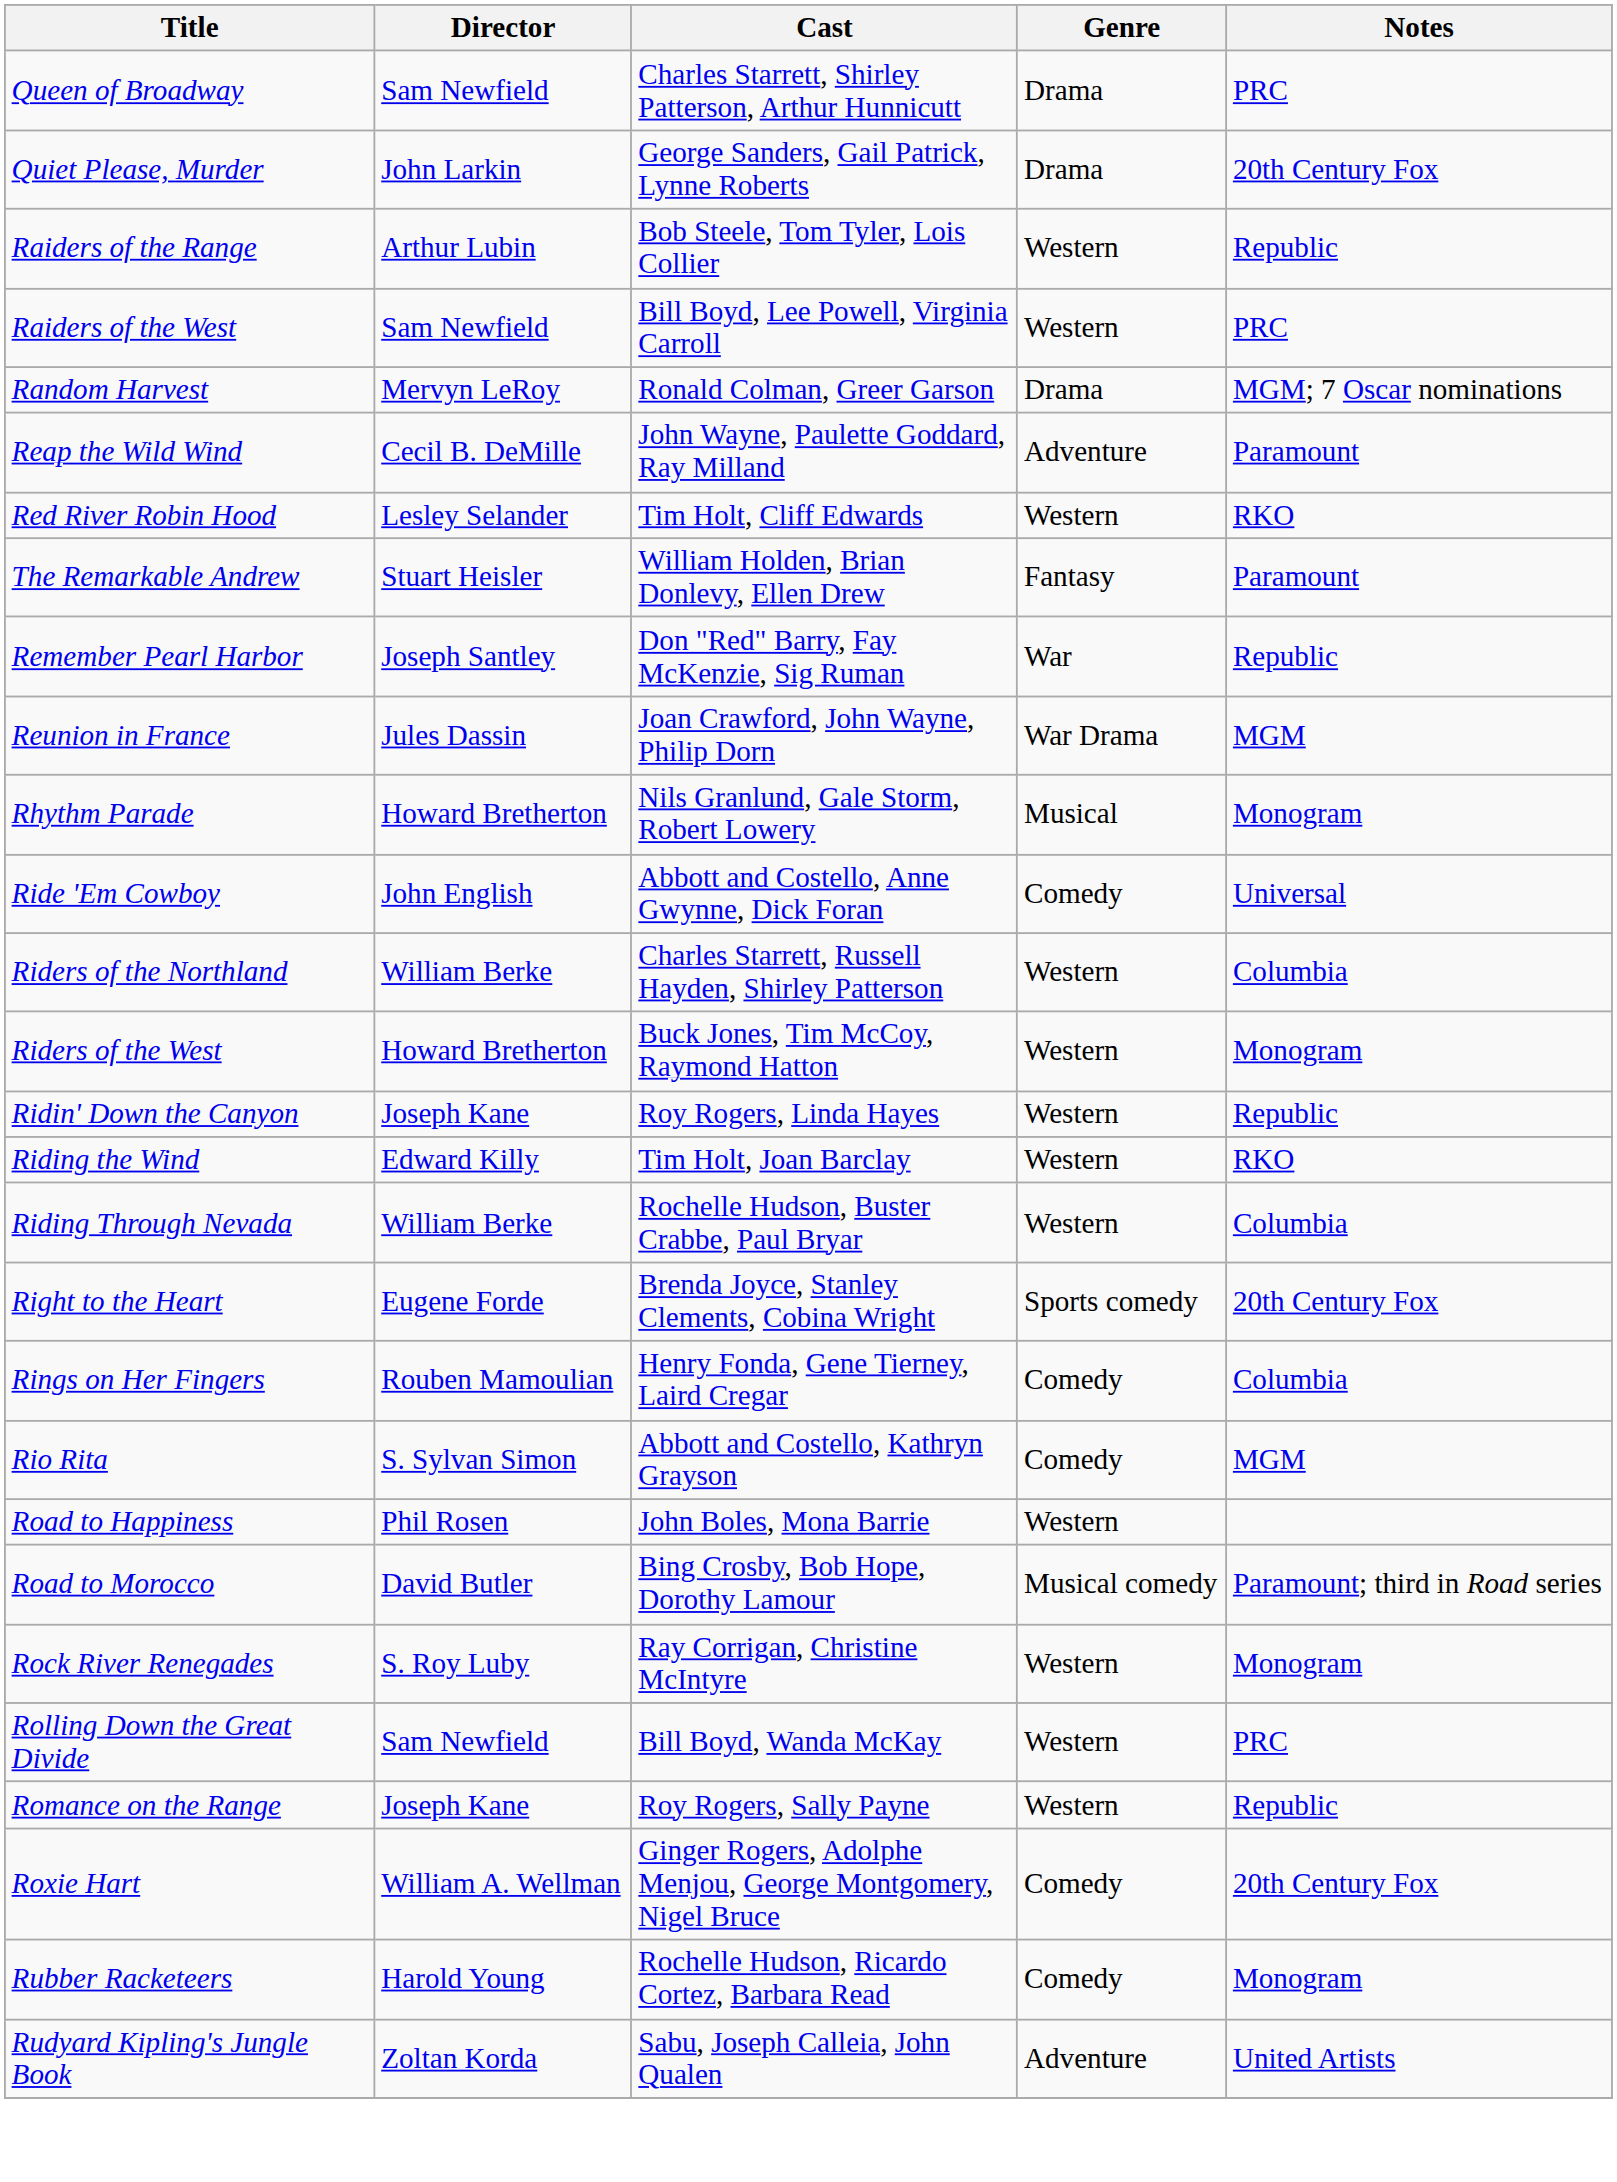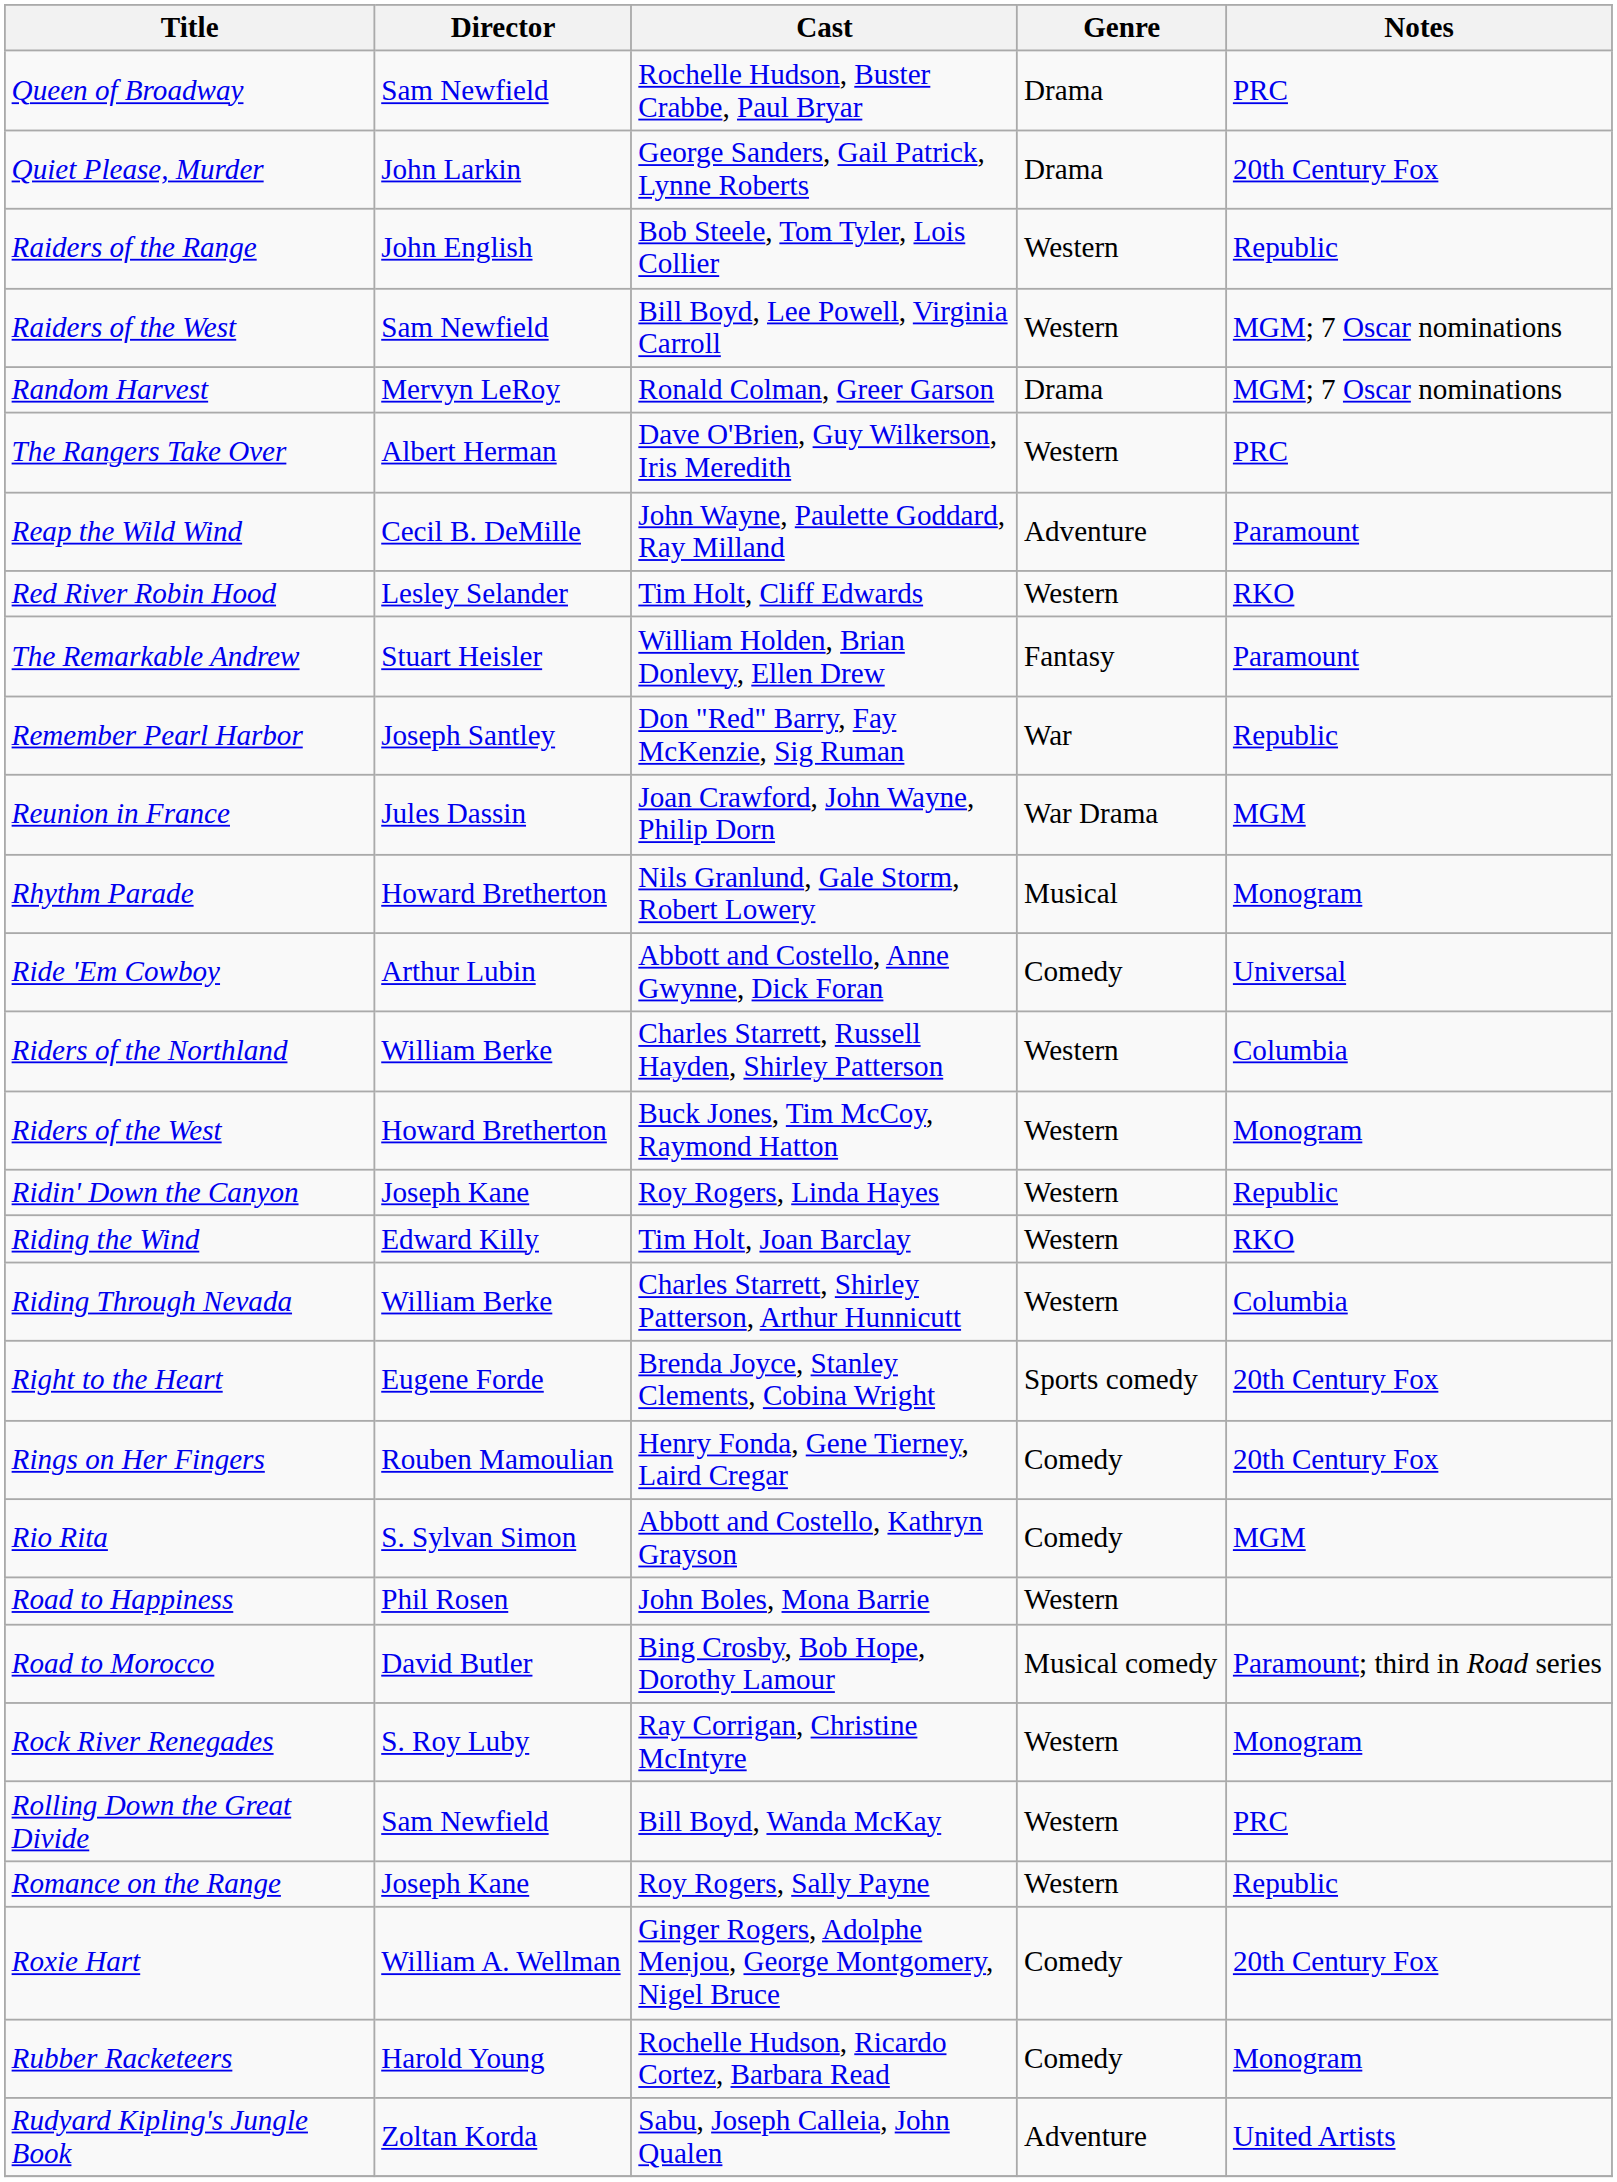 <table class="wikitable" style="width:100%;">
 <tr>
 <th style="width:23%;">Title</th>
 <th style="width:16%;">Director</th>
 <th style="width:24%;">Cast</th>
 <th style="width:13%;">Genre</th>
 <th style="width:24%;">Notes</th>
 </tr>
 <tr>
 <td><em><a href='#'>Queen of Broadway</a></em></td>
 <td><a href='#'>Sam Newfield</a></td>
-<td><a href='#'>Charles Starrett</a>, <a href='#'>Shirley Patterson</a>, <a href='#'>Arthur Hunnicutt</a></td>
+<td><a href='#'>Rochelle Hudson</a>, <a href='#'>Buster Crabbe</a>, <a href='#'>Paul Bryar</a></td>
 <td>Drama</td>
 <td><a href='#'>PRC</a></td>
 </tr>
 <tr>
 <td><em><a href='#'>Quiet Please, Murder</a></em></td>
 <td><a href='#'>John Larkin</a></td>
 <td><a href='#'>George Sanders</a>, <a href='#'>Gail Patrick</a>, <a href='#'>Lynne Roberts</a></td>
 <td>Drama</td>
 <td><a href='#'>20th Century Fox</a></td>
 </tr>
 <tr>
 <td><em><a href='#'>Raiders of the Range</a></em></td>
-<td><a href='#'>Arthur Lubin</a></td>
+<td><a href='#'>John English</a></td>
 <td><a href='#'>Bob Steele</a>, <a href='#'>Tom Tyler</a>, <a href='#'>Lois Collier</a></td>
 <td>Western</td>
 <td><a href='#'>Republic</a></td>
 </tr>
 <tr>
 <td><em><a href='#'>Raiders of the West</a></em></td>
 <td><a href='#'>Sam Newfield</a></td>
 <td><a href='#'>Bill Boyd</a>, <a href='#'>Lee Powell</a>, <a href='#'>Virginia Carroll</a></td>
 <td>Western</td>
-<td><a href='#'>PRC</a></td>
+<td><a href='#'>MGM</a>; 7 <a href='#'>Oscar</a> nominations</td>
 </tr>
 <tr>
 <td><em><a href='#'>Random Harvest</a></em></td>
 <td><a href='#'>Mervyn LeRoy</a></td>
 <td><a href='#'>Ronald Colman</a>, <a href='#'>Greer Garson</a></td>
 <td>Drama</td>
 <td><a href='#'>MGM</a>; 7 <a href='#'>Oscar</a> nominations</td>
+</tr>
+<tr>
+<td><em><a href='#'>The Rangers Take Over</a></em></td>
+<td><a href='#'>Albert Herman</a></td>
+<td><a href='#'>Dave O'Brien</a>, <a href='#'>Guy Wilkerson</a>, <a href='#'>Iris Meredith</a></td>
+<td>Western</td>
+<td><a href='#'>PRC</a></td>
 </tr>
 <tr>
 <td><em><a href='#'>Reap the Wild Wind</a></em></td>
 <td><a href='#'>Cecil B. DeMille</a></td>
 <td><a href='#'>John Wayne</a>, <a href='#'>Paulette Goddard</a>, <a href='#'>Ray Milland</a></td>
 <td>Adventure</td>
 <td><a href='#'>Paramount</a></td>
 </tr>
 <tr>
 <td><em><a href='#'>Red River Robin Hood</a></em></td>
 <td><a href='#'>Lesley Selander</a></td>
 <td><a href='#'>Tim Holt</a>, <a href='#'>Cliff Edwards</a></td>
 <td>Western</td>
 <td><a href='#'>RKO</a></td>
 </tr>
 <tr>
 <td><em><a href='#'>The Remarkable Andrew</a></em></td>
 <td><a href='#'>Stuart Heisler</a></td>
 <td><a href='#'>William Holden</a>, <a href='#'>Brian Donlevy</a>, <a href='#'>Ellen Drew</a></td>
 <td>Fantasy</td>
 <td><a href='#'>Paramount</a></td>
 </tr>
 <tr>
 <td><em><a href='#'>Remember Pearl Harbor</a></em></td>
 <td><a href='#'>Joseph Santley</a></td>
 <td><a href='#'>Don "Red" Barry</a>, <a href='#'>Fay McKenzie</a>, <a href='#'>Sig Ruman</a></td>
 <td>War</td>
 <td><a href='#'>Republic</a></td>
 </tr>
 <tr>
 <td><em><a href='#'>Reunion in France</a></em></td>
 <td><a href='#'>Jules Dassin</a></td>
 <td><a href='#'>Joan Crawford</a>, <a href='#'>John Wayne</a>, <a href='#'>Philip Dorn</a></td>
 <td>War Drama</td>
 <td><a href='#'>MGM</a></td>
 </tr>
 <tr>
 <td><em><a href='#'>Rhythm Parade</a></em></td>
 <td><a href='#'>Howard Bretherton</a></td>
 <td><a href='#'>Nils Granlund</a>, <a href='#'>Gale Storm</a>, <a href='#'>Robert Lowery</a></td>
 <td>Musical</td>
 <td><a href='#'>Monogram</a></td>
 </tr>
 <tr>
 <td><em><a href='#'>Ride 'Em Cowboy</a></em></td>
-<td><a href='#'>John English</a></td>
+<td><a href='#'>Arthur Lubin</a></td>
 <td><a href='#'>Abbott and Costello</a>, <a href='#'>Anne Gwynne</a>, <a href='#'>Dick Foran</a></td>
 <td>Comedy</td>
 <td><a href='#'>Universal</a></td>
 </tr>
 <tr>
 <td><em><a href='#'>Riders of the Northland</a></em></td>
 <td><a href='#'>William Berke</a></td>
 <td><a href='#'>Charles Starrett</a>, <a href='#'>Russell Hayden</a>, <a href='#'>Shirley Patterson</a></td>
 <td>Western</td>
 <td><a href='#'>Columbia</a></td>
 </tr>
 <tr>
 <td><em><a href='#'>Riders of the West</a></em></td>
 <td><a href='#'>Howard Bretherton</a></td>
 <td><a href='#'>Buck Jones</a>, <a href='#'>Tim McCoy</a>, <a href='#'>Raymond Hatton</a></td>
 <td>Western</td>
 <td><a href='#'>Monogram</a></td>
 </tr>
 <tr>
 <td><em><a href='#'>Ridin' Down the Canyon</a></em></td>
 <td><a href='#'>Joseph Kane</a></td>
 <td><a href='#'>Roy Rogers</a>, <a href='#'>Linda Hayes</a></td>
 <td>Western</td>
 <td><a href='#'>Republic</a></td>
 </tr>
 <tr>
 <td><em><a href='#'>Riding the Wind</a></em></td>
 <td><a href='#'>Edward Killy</a></td>
 <td><a href='#'>Tim Holt</a>, <a href='#'>Joan Barclay</a></td>
 <td>Western</td>
 <td><a href='#'>RKO</a></td>
 </tr>
 <tr>
 <td><em><a href='#'>Riding Through Nevada</a></em></td>
 <td><a href='#'>William Berke</a></td>
-<td><a href='#'>Rochelle Hudson</a>, <a href='#'>Buster Crabbe</a>, <a href='#'>Paul Bryar</a></td>
+<td><a href='#'>Charles Starrett</a>, <a href='#'>Shirley Patterson</a>, <a href='#'>Arthur Hunnicutt</a></td>
 <td>Western</td>
 <td><a href='#'>Columbia</a></td>
 </tr>
 <tr>
 <td><em><a href='#'>Right to the Heart</a></em></td>
 <td><a href='#'>Eugene Forde</a></td>
 <td><a href='#'>Brenda Joyce</a>, <a href='#'>Stanley Clements</a>, <a href='#'>Cobina Wright</a></td>
 <td>Sports comedy</td>
 <td><a href='#'>20th Century Fox</a></td>
 </tr>
 <tr>
 <td><em><a href='#'>Rings on Her Fingers</a></em></td>
 <td><a href='#'>Rouben Mamoulian</a></td>
 <td><a href='#'>Henry Fonda</a>, <a href='#'>Gene Tierney</a>, <a href='#'>Laird Cregar</a></td>
 <td>Comedy</td>
-<td><a href='#'>Columbia</a></td>
+<td><a href='#'>20th Century Fox</a></td>
 </tr>
 <tr>
 <td><em><a href='#'>Rio Rita</a> </em></td>
 <td><a href='#'>S. Sylvan Simon</a></td>
 <td><a href='#'>Abbott and Costello</a>, <a href='#'>Kathryn Grayson</a></td>
 <td>Comedy</td>
 <td><a href='#'>MGM</a></td>
 </tr>
 <tr>
 <td><em><a href='#'>Road to Happiness</a></em></td>
 <td><a href='#'>Phil Rosen</a></td>
 <td><a href='#'>John Boles</a>, <a href='#'>Mona Barrie</a></td>
 <td>Western</td>
 <td></td>
 </tr>
 <tr>
 <td><em><a href='#'>Road to Morocco</a></em></td>
 <td><a href='#'>David Butler</a></td>
 <td><a href='#'>Bing Crosby</a>, <a href='#'>Bob Hope</a>, <a href='#'>Dorothy Lamour</a></td>
 <td>Musical comedy</td>
 <td><a href='#'>Paramount</a>; third in <em>Road</em> series</td>
 </tr>
 <tr>
 <td><em><a href='#'>Rock River Renegades</a></em></td>
 <td><a href='#'>S. Roy Luby</a></td>
 <td><a href='#'>Ray Corrigan</a>, <a href='#'>Christine McIntyre</a></td>
 <td>Western</td>
 <td><a href='#'>Monogram</a></td>
 </tr>
 <tr>
 <td><em><a href='#'>Rolling Down the Great Divide</a></em></td>
 <td><a href='#'>Sam Newfield</a></td>
 <td><a href='#'>Bill Boyd</a>, <a href='#'>Wanda McKay</a></td>
 <td>Western</td>
 <td><a href='#'>PRC</a></td>
 </tr>
 <tr>
 <td><em><a href='#'>Romance on the Range</a></em></td>
 <td><a href='#'>Joseph Kane</a></td>
 <td><a href='#'>Roy Rogers</a>, <a href='#'>Sally Payne</a></td>
 <td>Western</td>
 <td><a href='#'>Republic</a></td>
 </tr>
 <tr>
 <td><em><a href='#'>Roxie Hart</a></em></td>
 <td><a href='#'>William A. Wellman</a></td>
 <td><a href='#'>Ginger Rogers</a>, <a href='#'>Adolphe Menjou</a>, <a href='#'>George Montgomery</a>, <a href='#'>Nigel Bruce</a></td>
 <td>Comedy</td>
 <td><a href='#'>20th Century Fox</a></td>
 </tr>
 <tr>
 <td><em><a href='#'>Rubber Racketeers</a></em></td>
 <td><a href='#'>Harold Young</a></td>
 <td><a href='#'>Rochelle Hudson</a>, <a href='#'>Ricardo Cortez</a>, <a href='#'>Barbara Read</a></td>
 <td>Comedy</td>
 <td><a href='#'>Monogram</a></td>
 </tr>
 <tr>
 <td><em><a href='#'>Rudyard Kipling's Jungle Book</a></em></td>
 <td><a href='#'>Zoltan Korda</a></td>
 <td><a href='#'>Sabu</a>, <a href='#'>Joseph Calleia</a>, <a href='#'>John Qualen</a></td>
 <td>Adventure</td>
 <td><a href='#'>United Artists</a></td>
 </tr>
 <tr>
 </tr>
 </table>
